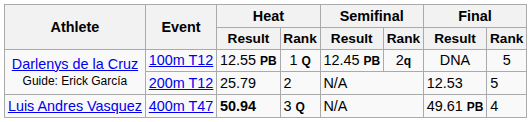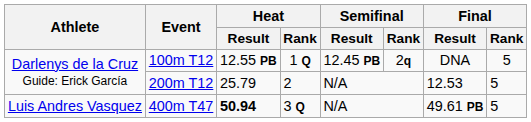 <table class="wikitable" style="font-size:90%";text-align:center>
 <tr>
 <th rowspan="2">Athlete</th>
 <th rowspan="2">Event</th>
 <th colspan="2">Heat</th>
 <th colspan="2">Semifinal</th>
 <th colspan="2">Final</th>
 </tr>
 <tr style="font-size:95%">
 <th>Result</th>
 <th>Rank</th>
 <th>Result</th>
 <th>Rank</th>
 <th>Result</th>
 <th>Rank</th>
 </tr>
 <tr>
 </tr>
 <tr align=center>
 <td rowspan="2"><a href='#'>Darlenys de la Cruz</a><br><small>Guide: Erick García</small></td>
 <td><a href='#'>100m T12</a></td>
 <td>12.55 <small><strong>PB</strong></small></td>
 <td>1 <small><strong>Q</strong></small></td>
 <td>12.45 <small><strong>PB</strong></small></td>
 <td>2<small><strong>q</strong></small></td>
 <td>DNA</td>
 <td>5</td>
 </tr>
 <tr>
 <td><a href='#'>200m T12</a></td>
 <td>25.79</td>
 <td>2</td>
 <td colspan="2">N/A</td>
 <td>12.53</td>
 <td>5</td>
 </tr>
 <tr>
 <td><a href='#'>Luis Andres Vasquez</a></td>
 <td><a href='#'>400m T47</a></td>
 <td><strong>50.94</strong></td>
 <td>3 <small><strong>Q</strong></small></td>
 <td colspan="2">N/A</td>
 <td>49.61 <small><strong>PB</strong></small></td>
-<td>4</td>
+<td>5</td>
 </tr>
 </table>
